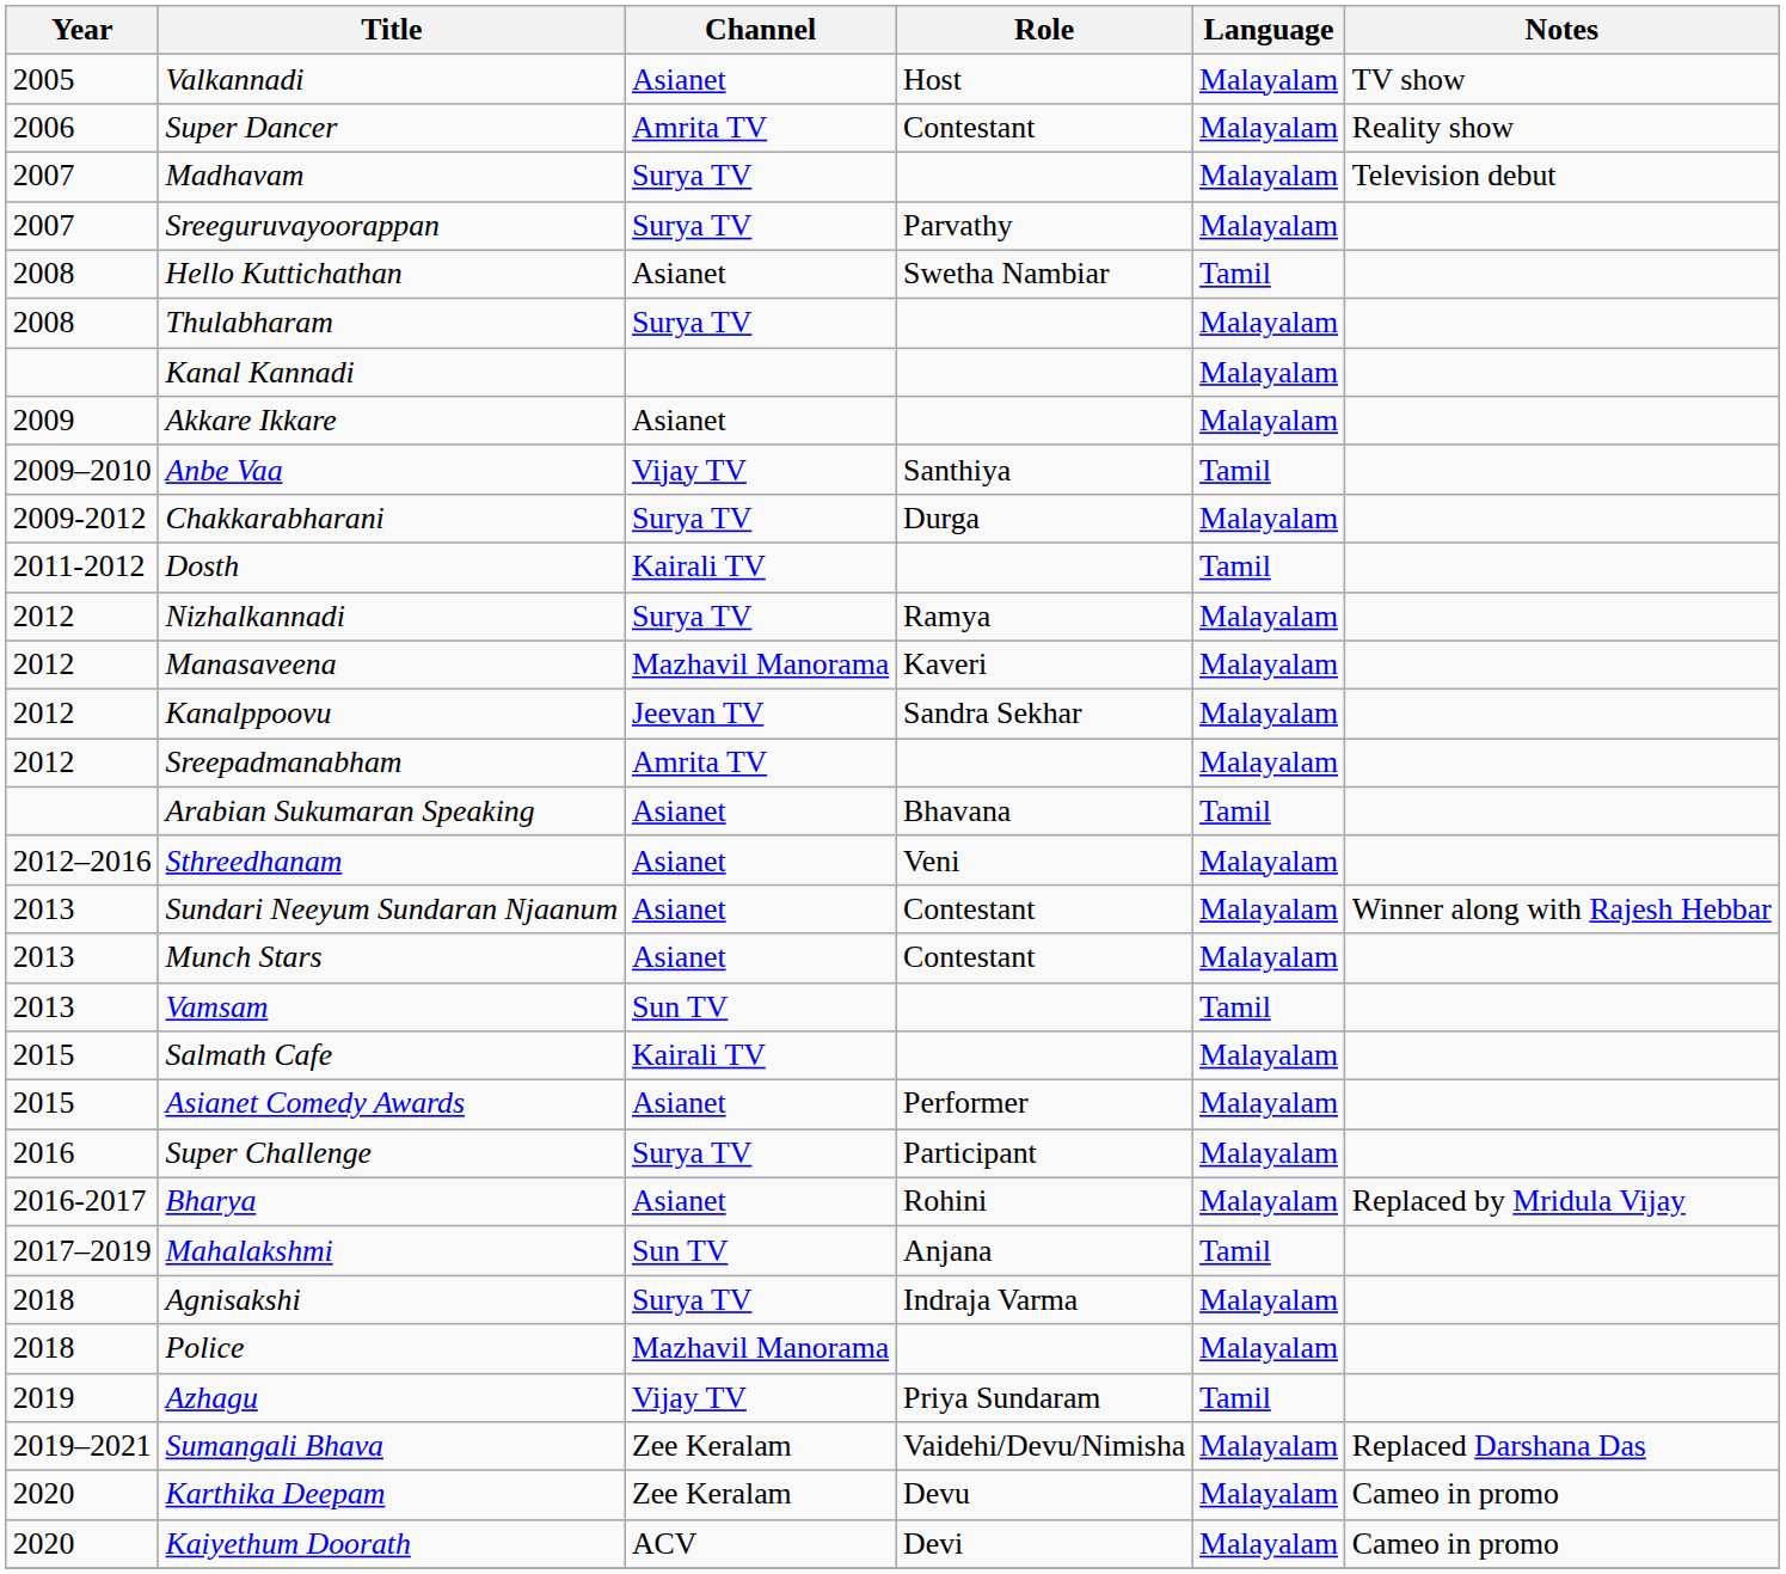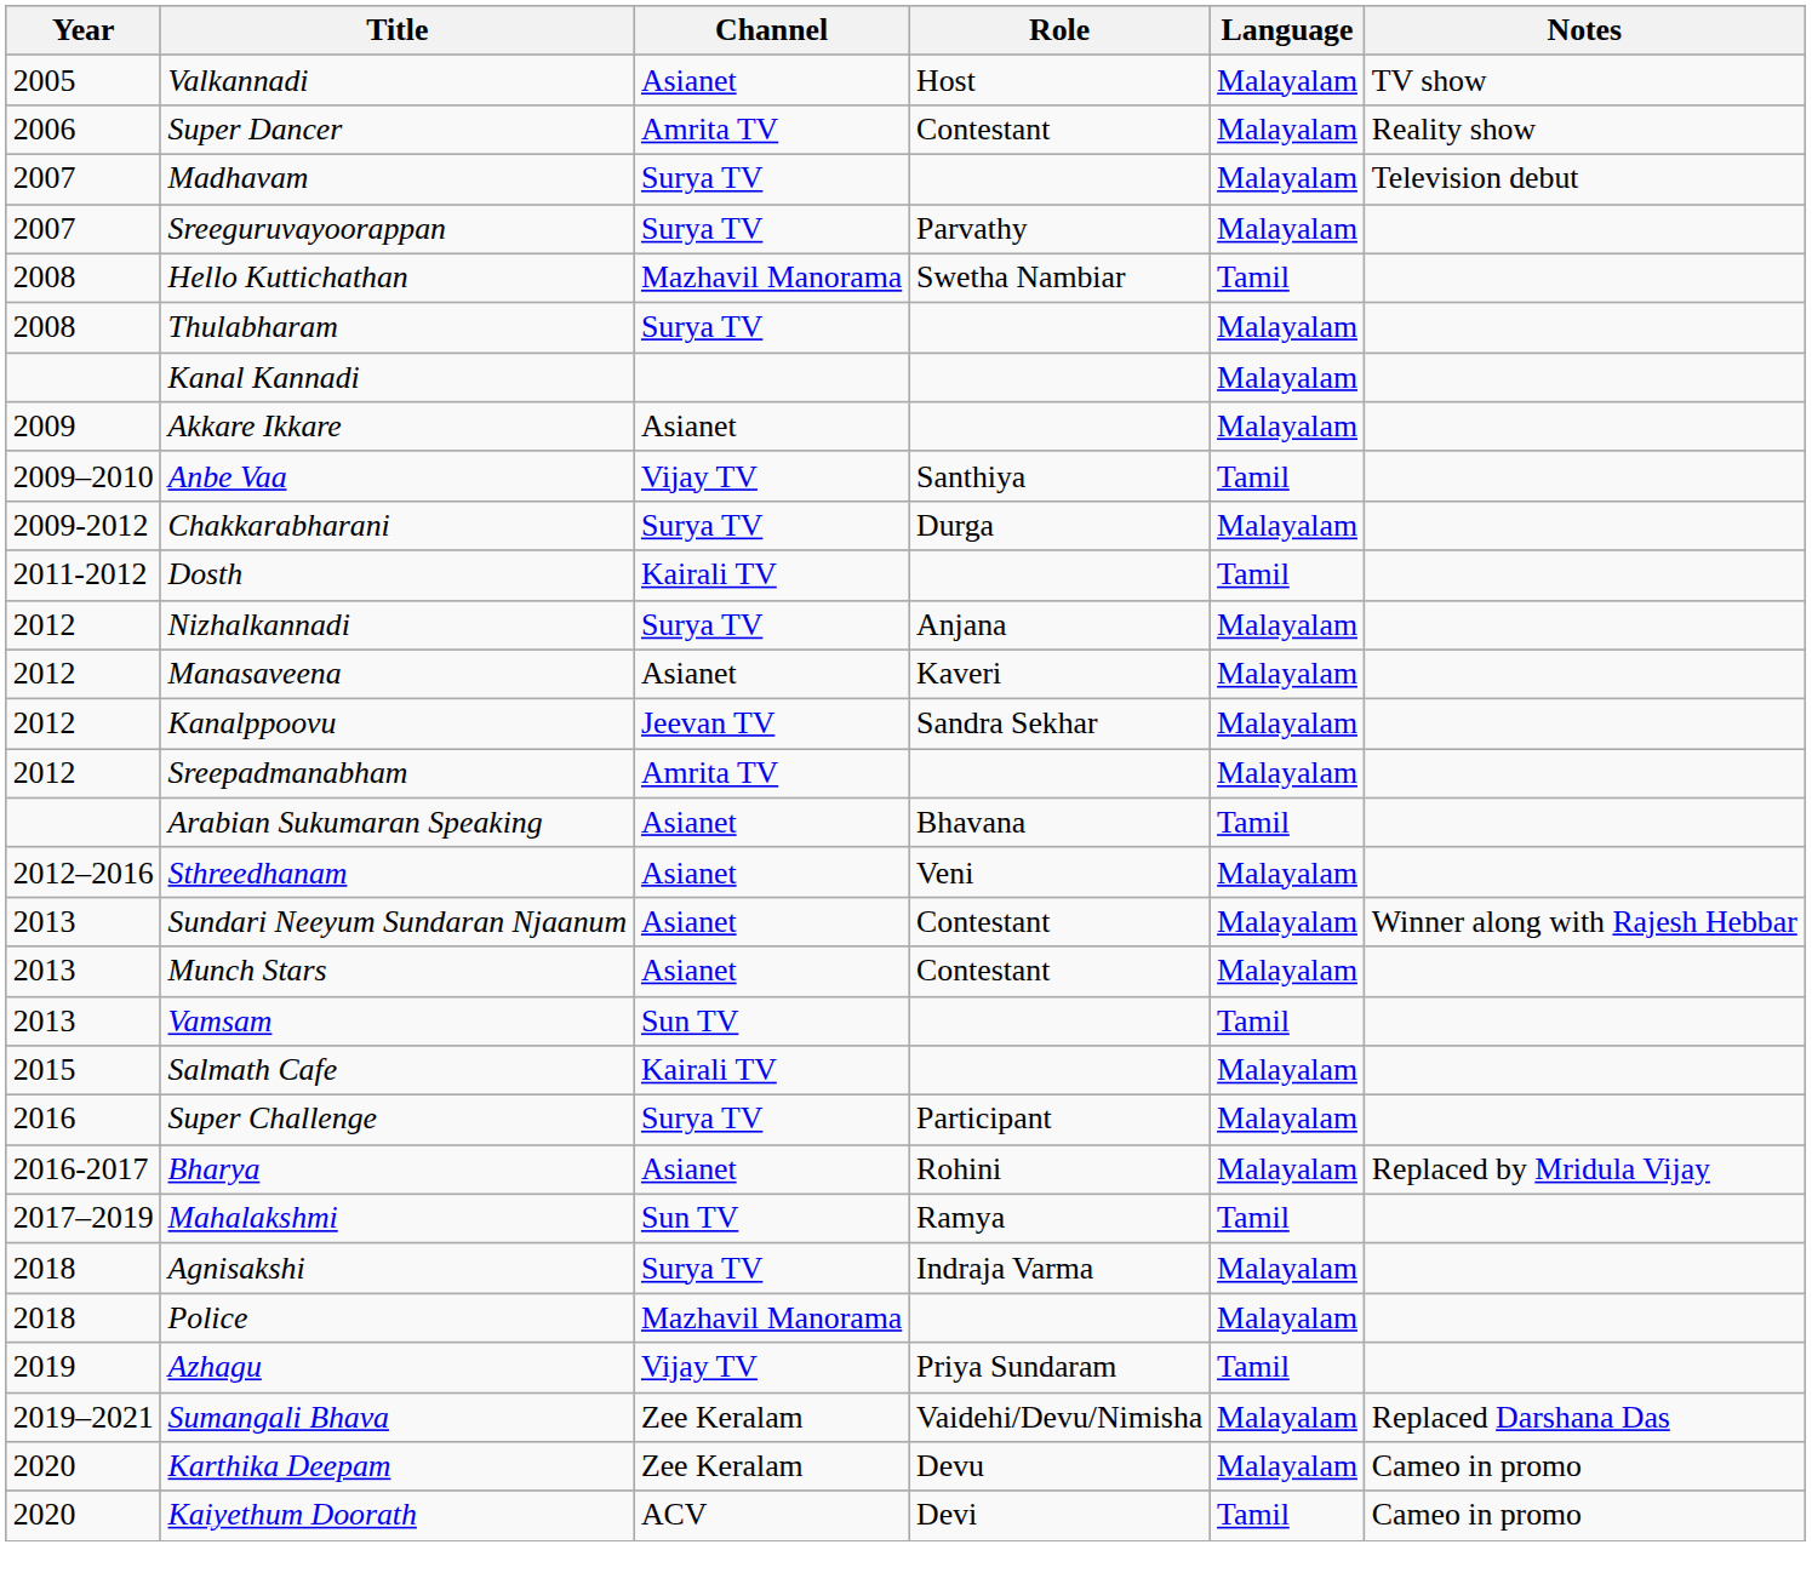 <table class="wikitable sortable">
 <tr>
 <th>Year</th>
 <th>Title</th>
 <th>Channel</th>
 <th>Role</th>
 <th>Language</th>
 <th>Notes</th>
 </tr>
 <tr>
 <td>2005</td>
 <td><em>Valkannadi</em></td>
 <td><a href='#'>Asianet</a></td>
 <td>Host</td>
 <td><a href='#'>Malayalam</a></td>
 <td>TV show</td>
 </tr>
 <tr>
 <td>2006</td>
 <td><em>Super Dancer</em></td>
 <td><a href='#'>Amrita TV</a></td>
 <td>Contestant</td>
 <td><a href='#'>Malayalam</a></td>
 <td>Reality show</td>
 </tr>
 <tr>
 <td>2007</td>
 <td><em>Madhavam</em></td>
 <td><a href='#'>Surya TV</a></td>
 <td></td>
 <td><a href='#'>Malayalam</a></td>
 <td>Television debut</td>
 </tr>
 <tr>
 <td>2007</td>
 <td><em>Sreeguruvayoorappan</em></td>
 <td><a href='#'>Surya TV</a></td>
 <td>Parvathy</td>
 <td><a href='#'>Malayalam</a></td>
 <td></td>
 </tr>
 <tr>
 <td>2008</td>
 <td><em>Hello Kuttichathan</em></td>
-<td>Asianet</td>
+<td><a href='#'>Mazhavil Manorama</a></td>
 <td>Swetha Nambiar</td>
 <td><a href='#'>Tamil</a></td>
 <td></td>
 </tr>
 <tr>
 <td>2008</td>
 <td><em>Thulabharam</em></td>
 <td><a href='#'>Surya TV</a></td>
 <td></td>
 <td><a href='#'>Malayalam</a></td>
 <td></td>
 </tr>
 <tr>
 <td></td>
 <td><em>Kanal Kannadi</em></td>
 <td></td>
 <td></td>
 <td><a href='#'>Malayalam</a></td>
 <td></td>
 </tr>
 <tr>
 <td>2009</td>
 <td><em>Akkare Ikkare</em></td>
 <td>Asianet</td>
 <td></td>
 <td><a href='#'>Malayalam</a></td>
 <td></td>
 </tr>
 <tr>
 <td>2009–2010</td>
 <td><em><a href='#'>Anbe Vaa</a></em></td>
 <td><a href='#'>Vijay TV</a></td>
 <td>Santhiya</td>
 <td><a href='#'>Tamil</a></td>
 <td></td>
 </tr>
 <tr>
 <td>2009-2012</td>
 <td><em>Chakkarabharani</em></td>
 <td><a href='#'>Surya TV</a></td>
 <td>Durga</td>
 <td><a href='#'>Malayalam</a></td>
 <td></td>
 </tr>
 <tr>
 <td>2011-2012</td>
 <td><em>Dosth</em></td>
 <td><a href='#'>Kairali TV</a></td>
 <td></td>
 <td><a href='#'>Tamil</a></td>
 <td></td>
 </tr>
 <tr>
 <td>2012</td>
 <td><em>Nizhalkannadi</em></td>
 <td><a href='#'>Surya TV</a></td>
-<td>Ramya</td>
+<td>Anjana</td>
 <td><a href='#'>Malayalam</a></td>
 <td></td>
 </tr>
 <tr>
 <td>2012</td>
 <td><em>Manasaveena</em></td>
-<td><a href='#'>Mazhavil Manorama</a></td>
+<td>Asianet</td>
 <td>Kaveri</td>
 <td><a href='#'>Malayalam</a></td>
 <td></td>
 </tr>
 <tr>
 <td>2012</td>
 <td><em>Kanalppoovu</em></td>
 <td><a href='#'>Jeevan TV</a></td>
 <td>Sandra Sekhar</td>
 <td><a href='#'>Malayalam</a></td>
 <td></td>
 </tr>
 <tr>
 <td>2012</td>
 <td><em>Sreepadmanabham</em></td>
 <td><a href='#'>Amrita TV</a></td>
 <td></td>
 <td><a href='#'>Malayalam</a></td>
 <td></td>
 </tr>
 <tr>
 <td></td>
 <td><em>Arabian Sukumaran Speaking</em></td>
 <td><a href='#'>Asianet</a></td>
 <td>Bhavana</td>
 <td><a href='#'>Tamil</a></td>
 <td></td>
 </tr>
 <tr>
 <td>2012–2016</td>
 <td><em><a href='#'>Sthreedhanam</a></em></td>
 <td><a href='#'>Asianet</a></td>
 <td>Veni</td>
 <td><a href='#'>Malayalam</a></td>
 <td></td>
 </tr>
 <tr>
 <td>2013</td>
 <td><em>Sundari Neeyum Sundaran Njaanum</em></td>
 <td><a href='#'>Asianet</a></td>
 <td>Contestant</td>
 <td><a href='#'>Malayalam</a></td>
 <td>Winner along with <a href='#'>Rajesh Hebbar</a></td>
 </tr>
 <tr>
 <td>2013</td>
 <td><em>Munch Stars</em></td>
 <td><a href='#'>Asianet</a></td>
 <td>Contestant</td>
 <td><a href='#'>Malayalam</a></td>
 <td></td>
 </tr>
 <tr>
 <td>2013</td>
 <td><em><a href='#'>Vamsam</a></em></td>
 <td><a href='#'>Sun TV</a></td>
 <td></td>
 <td><a href='#'>Tamil</a></td>
 <td></td>
 </tr>
 <tr>
 <td>2015</td>
 <td><em>Salmath Cafe</em></td>
 <td><a href='#'>Kairali TV</a></td>
 <td></td>
 <td><a href='#'>Malayalam</a></td>
 <td></td>
 </tr>
 <tr>
-<td>2015</td>
-<td><em><a href='#'>Asianet Comedy Awards</a></em></td>
-<td><a href='#'>Asianet</a></td>
-<td>Performer</td>
-<td><a href='#'>Malayalam</a></td>
-<td></td>
-</tr>
-<tr>
 <td>2016</td>
 <td><em>Super Challenge</em></td>
 <td><a href='#'>Surya TV</a></td>
 <td>Participant</td>
 <td><a href='#'>Malayalam</a></td>
 <td></td>
 </tr>
 <tr>
 <td>2016-2017</td>
 <td><em><a href='#'>Bharya</a></em></td>
 <td><a href='#'>Asianet</a></td>
 <td>Rohini</td>
 <td><a href='#'>Malayalam</a></td>
 <td>Replaced by <a href='#'>Mridula Vijay</a></td>
 </tr>
 <tr>
 <td>2017–2019</td>
 <td><em><a href='#'>Mahalakshmi</a></em></td>
 <td><a href='#'>Sun TV</a></td>
-<td>Anjana</td>
+<td>Ramya</td>
 <td><a href='#'>Tamil</a></td>
 <td></td>
 </tr>
 <tr>
 <td>2018</td>
 <td><em>Agnisakshi</em></td>
 <td><a href='#'>Surya TV</a></td>
 <td>Indraja Varma</td>
 <td><a href='#'>Malayalam</a></td>
 <td></td>
 </tr>
 <tr>
 <td>2018</td>
 <td><em>Police</em></td>
 <td><a href='#'>Mazhavil Manorama</a></td>
 <td></td>
 <td><a href='#'>Malayalam</a></td>
 <td></td>
 </tr>
 <tr>
 <td>2019</td>
 <td><em><a href='#'>Azhagu</a></em></td>
 <td><a href='#'>Vijay TV</a></td>
 <td>Priya Sundaram</td>
 <td><a href='#'>Tamil</a></td>
 <td></td>
 </tr>
 <tr>
 <td>2019–2021</td>
 <td><em><a href='#'>Sumangali Bhava</a></em></td>
 <td>Zee Keralam</td>
 <td>Vaidehi/Devu/Nimisha</td>
 <td><a href='#'>Malayalam</a></td>
 <td>Replaced <a href='#'>Darshana Das</a></td>
 </tr>
 <tr>
 <td>2020</td>
 <td><em><a href='#'>Karthika Deepam</a></em></td>
 <td>Zee Keralam</td>
 <td>Devu</td>
 <td><a href='#'>Malayalam</a></td>
 <td>Cameo in promo</td>
 </tr>
 <tr>
 <td>2020</td>
 <td><em><a href='#'>Kaiyethum Doorath</a></em></td>
 <td>ACV</td>
 <td>Devi</td>
-<td><a href='#'>Malayalam</a></td>
+<td><a href='#'>Tamil</a></td>
 <td>Cameo in promo</td>
 </tr>
 <tr>
 </tr>
 </table>
